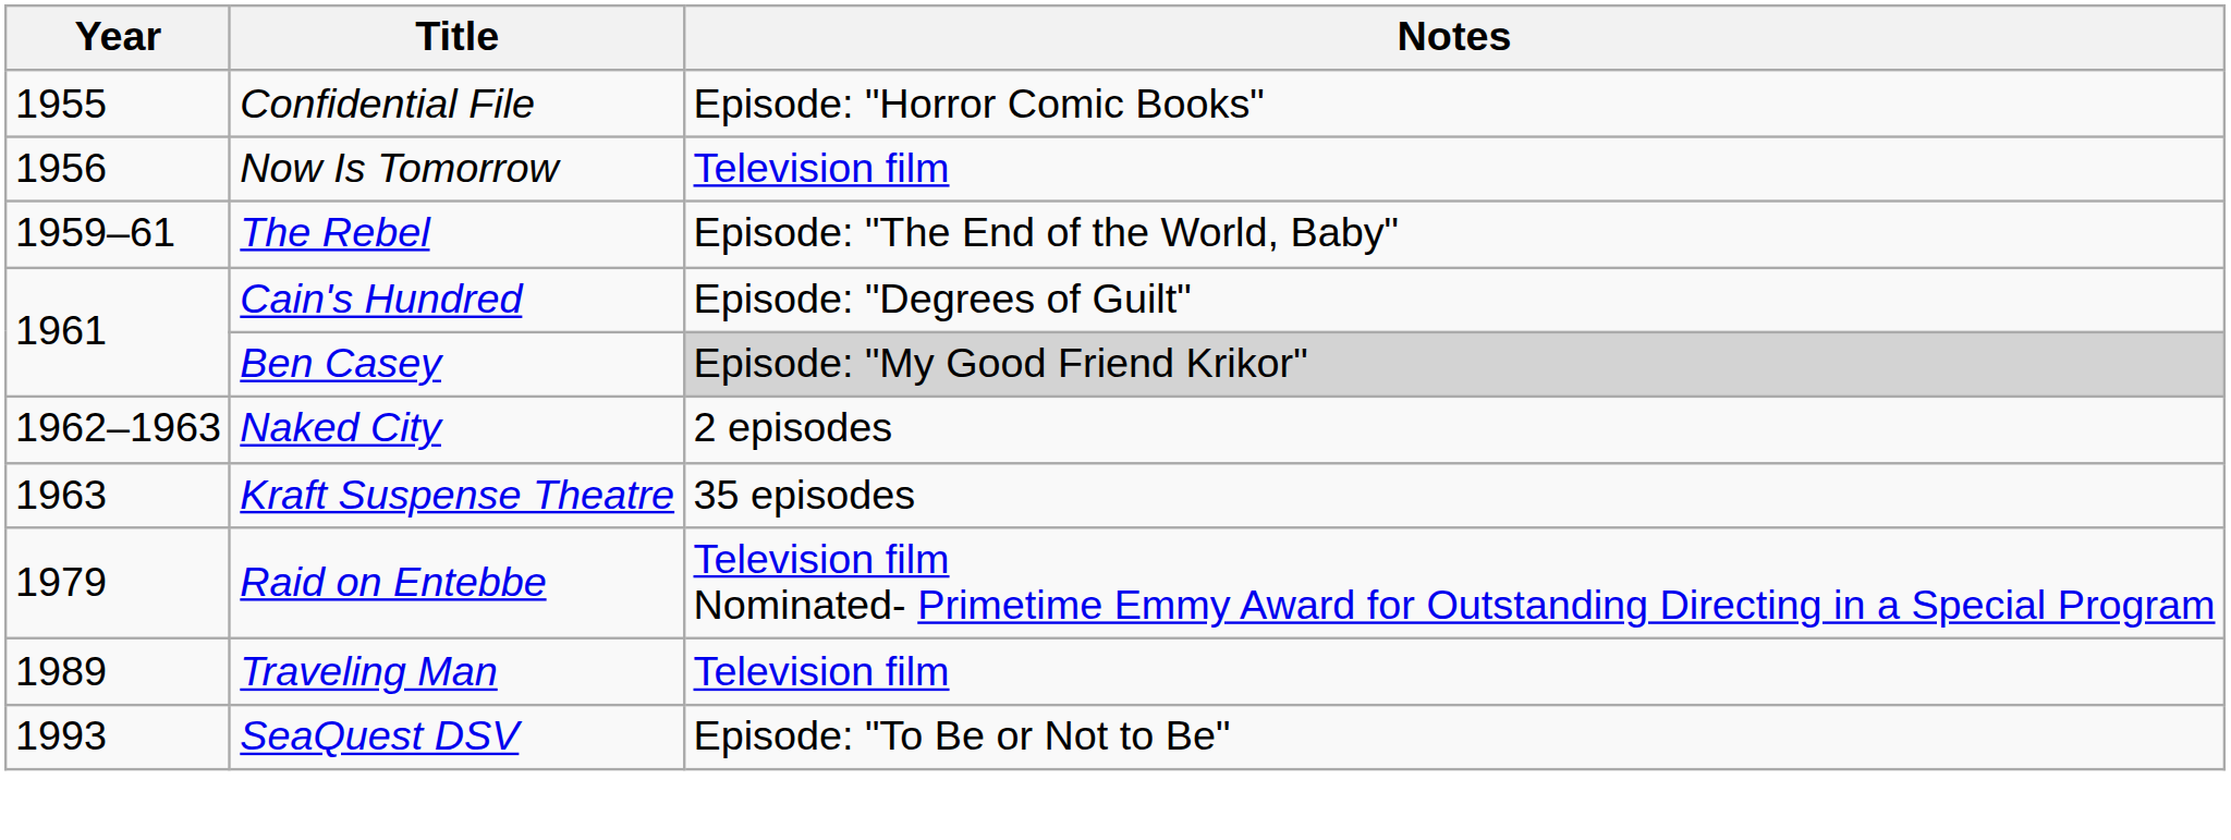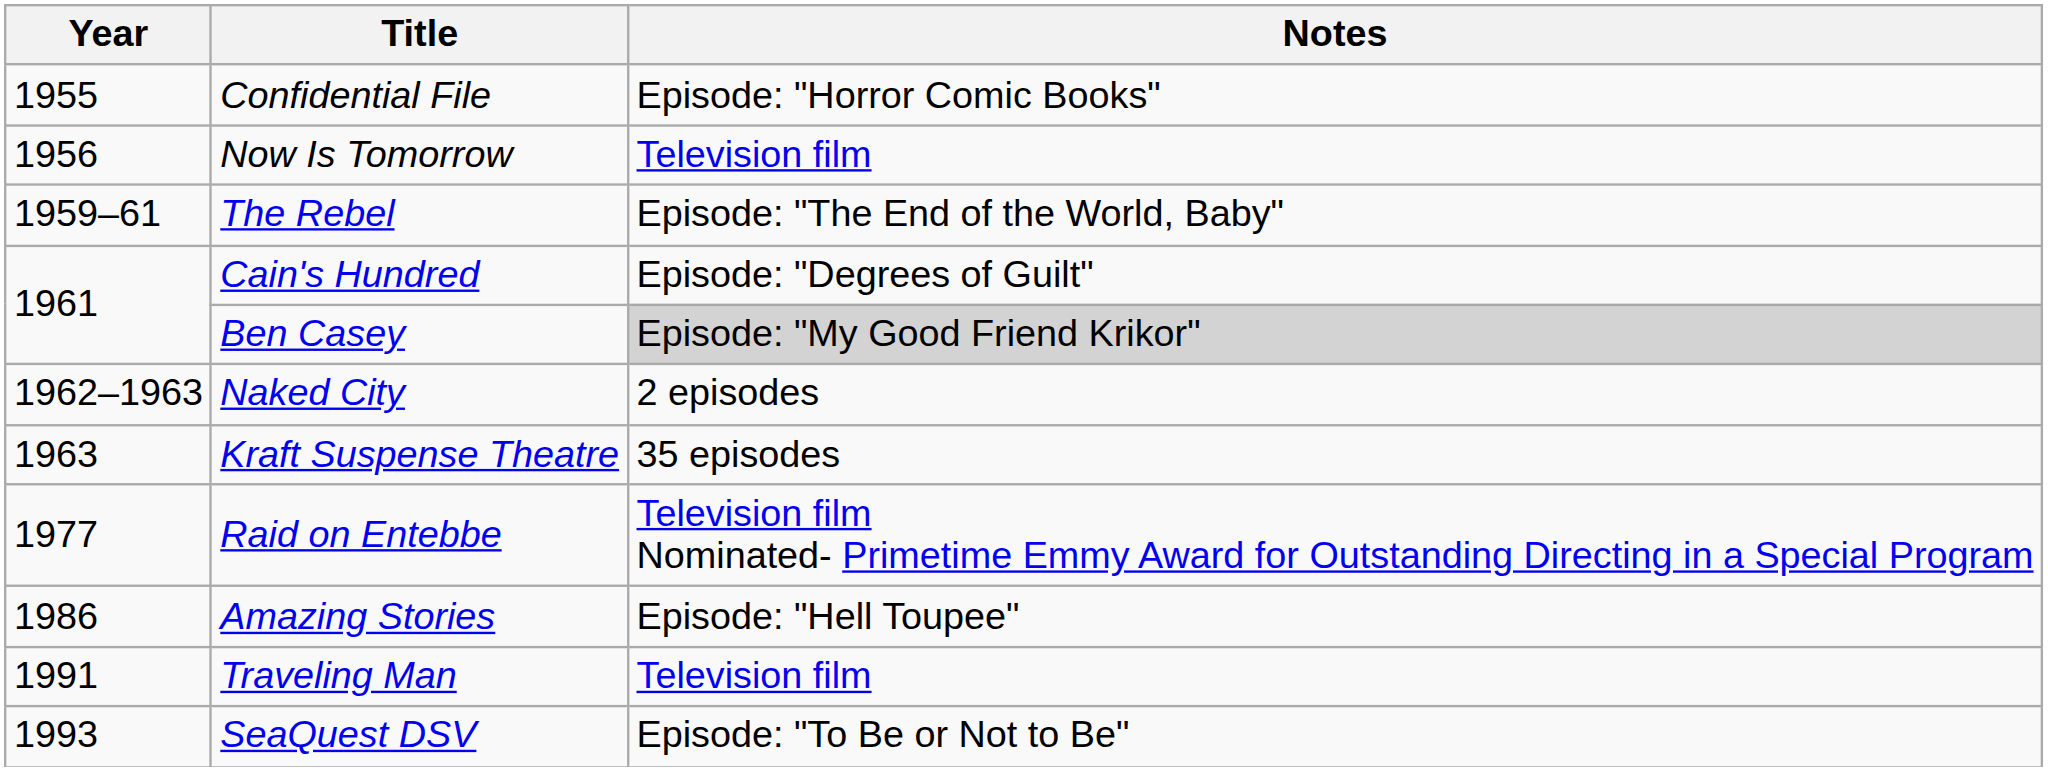 <table class="wikitable sortable">
 <tr>
 <th>Year</th>
 <th>Title</th>
 <th class="unsortable">Notes</th>
 </tr>
 <tr>
 <td>1955</td>
 <td><em>Confidential File</em></td>
 <td>Episode: "Horror Comic Books"</td>
 </tr>
 <tr>
 <td>1956</td>
 <td><em>Now Is Tomorrow</em></td>
 <td><a href='#'>Television film</a></td>
 </tr>
 <tr>
 <td>1959–61</td>
 <td><em><a href='#'>The Rebel</a></em></td>
 <td>Episode: "The End of the World, Baby"</td>
 </tr>
 <tr>
 <td rowspan="2">1961</td>
 <td><em><a href='#'>Cain's Hundred</a></em></td>
 <td>Episode: "Degrees of Guilt"</td>
 </tr>
 <tr>
 <td><em><a href='#'>Ben Casey</a></em></td>
 <td style="background: lightgrey;">Episode: "My Good Friend Krikor"</td>
 </tr>
 <tr>
 <td>1962–1963</td>
 <td><em><a href='#'>Naked City</a></em></td>
 <td>2 episodes</td>
 </tr>
 <tr>
 <td>1963</td>
 <td><em><a href='#'>Kraft Suspense Theatre</a></em></td>
 <td>35 episodes</td>
 </tr>
 <tr>
-<td>1979</td>
+<td>1977</td>
 <td><em><a href='#'>Raid on Entebbe</a></em></td>
 <td><a href='#'>Television film</a><br>Nominated- <a href='#'>Primetime Emmy Award for Outstanding Directing in a Special Program</a></td>
 </tr>
 <tr>
-<td>1989</td>
+<td>1986</td>
+<td><em><a href='#'>Amazing Stories</a></em></td>
+<td>Episode: "Hell Toupee"</td>
+</tr>
+<tr>
+<td>1991</td>
 <td><em><a href='#'>Traveling Man</a></em></td>
 <td><a href='#'>Television film</a></td>
 </tr>
 <tr>
 <td>1993</td>
 <td><em><a href='#'>SeaQuest DSV</a></em></td>
 <td>Episode: "To Be or Not to Be"</td>
 </tr>
 </table>
